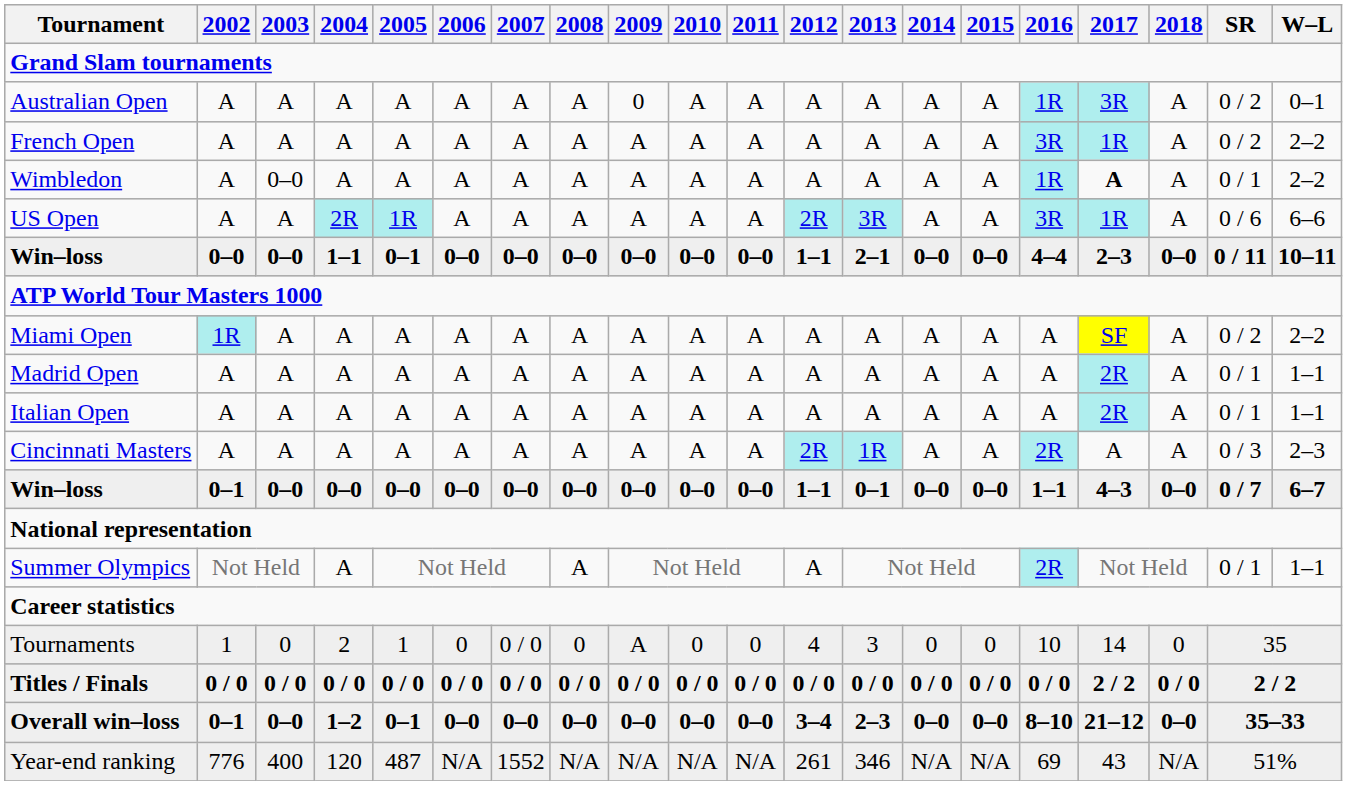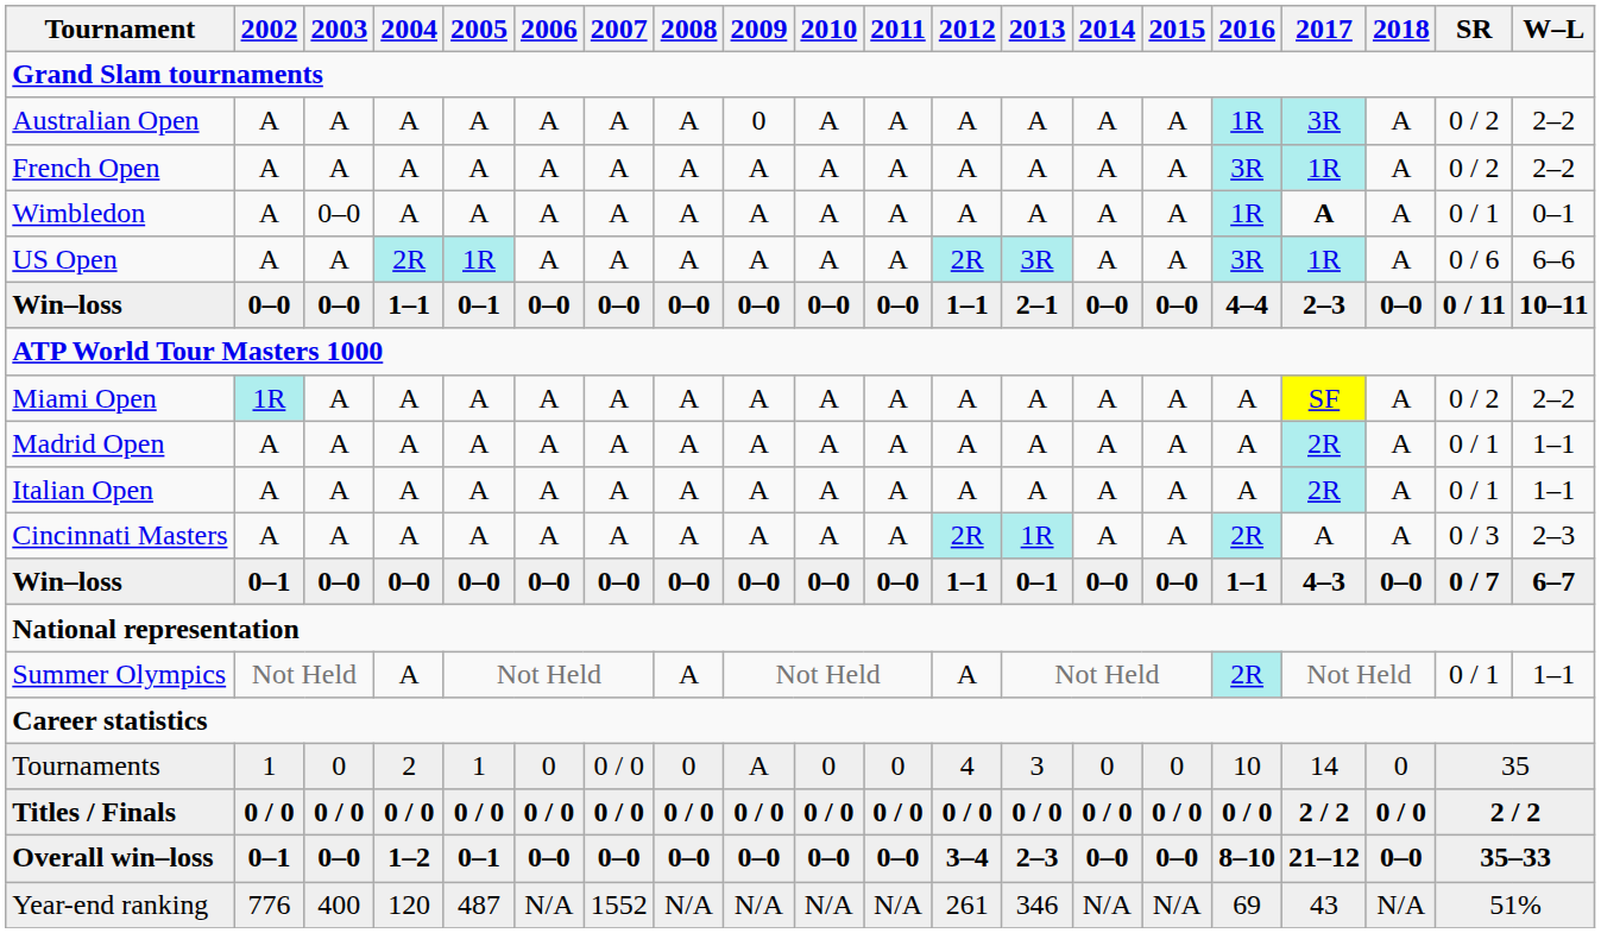 <table class=wikitable style=text-align:center;font-size:97%>
 <tr>
 <th>Tournament</th>
 <th><a href='#'>2002</a></th>
 <th><a href='#'>2003</a></th>
 <th><a href='#'>2004</a></th>
 <th><a href='#'>2005</a></th>
 <th><a href='#'>2006</a></th>
 <th><a href='#'>2007</a></th>
 <th><a href='#'>2008</a></th>
 <th><a href='#'>2009</a></th>
 <th><a href='#'>2010</a></th>
 <th><a href='#'>2011</a></th>
 <th><a href='#'>2012</a></th>
 <th><a href='#'>2013</a></th>
 <th><a href='#'>2014</a></th>
 <th><a href='#'>2015</a></th>
 <th><a href='#'>2016</a></th>
 <th><a href='#'>2017</a></th>
 <th><a href='#'>2018</a></th>
 <th>SR</th>
 <th>W–L</th>
 </tr>
 <tr>
 <td colspan="20" align="left"><a href='#'><strong>Grand Slam tournaments</strong></a></td>
 </tr>
 <tr>
 <td align=left><a href='#'>Australian Open</a></td>
 <td>A</td>
 <td>A</td>
 <td>A</td>
 <td>A</td>
 <td>A</td>
 <td>A</td>
 <td>A</td>
 <td>0</td>
 <td>A</td>
 <td>A</td>
 <td>A</td>
 <td>A</td>
 <td>A</td>
 <td>A</td>
 <td bgcolor=afeeee><a href='#'>1R</a></td>
 <td bgcolor=afeeee><a href='#'>3R</a></td>
 <td>A</td>
 <td>0 / 2</td>
-<td>0–1</td>
+<td>2–2</td>
 </tr>
 <tr>
 <td align=left><a href='#'>French Open</a></td>
 <td>A</td>
 <td>A</td>
 <td>A</td>
 <td>A</td>
 <td>A</td>
 <td>A</td>
 <td>A</td>
 <td>A</td>
 <td>A</td>
 <td>A</td>
 <td>A</td>
 <td>A</td>
 <td>A</td>
 <td>A</td>
 <td bgcolor=afeeee><a href='#'>3R</a></td>
 <td bgcolor=afeeee><a href='#'>1R</a></td>
 <td>A</td>
 <td>0 / 2</td>
 <td>2–2</td>
 </tr>
 <tr>
 <td align=left><a href='#'>Wimbledon</a></td>
 <td>A</td>
 <td>0–0</td>
 <td>A</td>
 <td>A</td>
 <td>A</td>
 <td>A</td>
 <td>A</td>
 <td>A</td>
 <td>A</td>
 <td>A</td>
 <td>A</td>
 <td>A</td>
 <td>A</td>
 <td>A</td>
 <td bgcolor=afeeee><a href='#'>1R</a></td>
 <td><strong>A</strong></td>
 <td>A</td>
 <td>0 / 1</td>
-<td>2–2</td>
+<td>0–1</td>
 </tr>
 <tr>
 <td align=left><a href='#'>US Open</a></td>
 <td>A</td>
 <td>A</td>
 <td bgcolor=afeeee><a href='#'>2R</a></td>
 <td bgcolor=afeeee><a href='#'>1R</a></td>
 <td>A</td>
 <td>A</td>
 <td>A</td>
 <td>A</td>
 <td>A</td>
 <td>A</td>
 <td bgcolor=afeeee><a href='#'>2R</a></td>
 <td bgcolor=afeeee><a href='#'>3R</a></td>
 <td>A</td>
 <td>A</td>
 <td bgcolor=afeeee><a href='#'>3R</a></td>
 <td bgcolor=afeeee><a href='#'>1R</a></td>
 <td>A</td>
 <td>0 / 6</td>
 <td>6–6</td>
 </tr>
 <tr style="font-weight:bold; background:#efefef;">
 <td style=text-align:left>Win–loss</td>
 <td>0–0</td>
 <td>0–0</td>
 <td>1–1</td>
 <td>0–1</td>
 <td>0–0</td>
 <td>0–0</td>
 <td>0–0</td>
 <td>0–0</td>
 <td>0–0</td>
 <td>0–0</td>
 <td>1–1</td>
 <td>2–1</td>
 <td>0–0</td>
 <td>0–0</td>
 <td>4–4</td>
 <td>2–3</td>
 <td>0–0</td>
 <td>0 / 11</td>
 <td>10–11</td>
 </tr>
 <tr>
 <td colspan="20" align="left"><strong><a href='#'>ATP World Tour Masters 1000</a></strong></td>
 </tr>
 <tr>
 <td align=left><a href='#'>Miami Open</a></td>
 <td bgcolor=afeeee><a href='#'>1R</a></td>
 <td>A</td>
 <td>A</td>
 <td>A</td>
 <td>A</td>
 <td>A</td>
 <td>A</td>
 <td>A</td>
 <td>A</td>
 <td>A</td>
 <td>A</td>
 <td>A</td>
 <td>A</td>
 <td>A</td>
 <td>A</td>
 <td bgcolor=yellow><a href='#'>SF</a></td>
 <td>A</td>
 <td>0 / 2</td>
 <td>2–2</td>
 </tr>
 <tr>
 <td align=left><a href='#'>Madrid Open</a></td>
 <td>A</td>
 <td>A</td>
 <td>A</td>
 <td>A</td>
 <td>A</td>
 <td>A</td>
 <td>A</td>
 <td>A</td>
 <td>A</td>
 <td>A</td>
 <td>A</td>
 <td>A</td>
 <td>A</td>
 <td>A</td>
 <td>A</td>
 <td bgcolor=afeeee><a href='#'>2R</a></td>
 <td>A</td>
 <td>0 / 1</td>
 <td>1–1</td>
 </tr>
 <tr>
 <td align=left><a href='#'>Italian Open</a></td>
 <td>A</td>
 <td>A</td>
 <td>A</td>
 <td>A</td>
 <td>A</td>
 <td>A</td>
 <td>A</td>
 <td>A</td>
 <td>A</td>
 <td>A</td>
 <td>A</td>
 <td>A</td>
 <td>A</td>
 <td>A</td>
 <td>A</td>
 <td bgcolor=afeeee><a href='#'>2R</a></td>
 <td>A</td>
 <td>0 / 1</td>
 <td>1–1</td>
 </tr>
 <tr>
 <td align=left><a href='#'>Cincinnati Masters</a></td>
 <td>A</td>
 <td>A</td>
 <td>A</td>
 <td>A</td>
 <td>A</td>
 <td>A</td>
 <td>A</td>
 <td>A</td>
 <td>A</td>
 <td>A</td>
 <td bgcolor=afeeee><a href='#'>2R</a></td>
 <td bgcolor=afeeee><a href='#'>1R</a></td>
 <td>A</td>
 <td>A</td>
 <td bgcolor=afeeee><a href='#'>2R</a></td>
 <td>A</td>
 <td>A</td>
 <td>0 / 3</td>
 <td>2–3</td>
 </tr>
 <tr style="font-weight:bold; background:#efefef;">
 <td style="text-align:left">Win–loss</td>
 <td>0–1</td>
 <td>0–0</td>
 <td>0–0</td>
 <td>0–0</td>
 <td>0–0</td>
 <td>0–0</td>
 <td>0–0</td>
 <td>0–0</td>
 <td>0–0</td>
 <td>0–0</td>
 <td>1–1</td>
 <td>0–1</td>
 <td>0–0</td>
 <td>0–0</td>
 <td>1–1</td>
 <td>4–3</td>
 <td>0–0</td>
 <td>0 / 7</td>
 <td>6–7</td>
 </tr>
 <tr>
 <td colspan="20" align="left"><strong>National representation</strong></td>
 </tr>
 <tr>
 <td align=left><a href='#'>Summer Olympics</a></td>
 <td colspan=2 style=color:#767676>Not Held</td>
 <td>A</td>
 <td colspan=3 style=color:#767676>Not Held</td>
 <td>A</td>
 <td colspan=3 style=color:#767676>Not Held</td>
 <td>A</td>
 <td colspan=3 style=color:#767676>Not Held</td>
 <td bgcolor=afeeee><a href='#'>2R</a></td>
 <td colspan=2 style=color:#767676>Not Held</td>
 <td>0 / 1</td>
 <td>1–1</td>
 </tr>
 <tr>
 <td colspan="20" align="left"><strong>Career statistics</strong></td>
 </tr>
 <tr bgcolor=efefef>
 <td align=left>Tournaments</td>
 <td>1</td>
 <td>0</td>
 <td>2</td>
 <td>1</td>
 <td>0</td>
 <td>0 / 0</td>
 <td>0</td>
 <td>A</td>
 <td>0</td>
 <td>0</td>
 <td>4</td>
 <td>3</td>
 <td>0</td>
 <td>0</td>
 <td>10</td>
 <td>14</td>
 <td>0</td>
 <td colspan=2>35</td>
 </tr>
 <tr style="font-weight:bold; background:#efefef;">
 <td style=text-align:left>Titles / Finals</td>
 <td>0 / 0</td>
 <td>0 / 0</td>
 <td>0 / 0</td>
 <td>0 / 0</td>
 <td>0 / 0</td>
 <td>0 / 0</td>
 <td>0 / 0</td>
 <td>0 / 0</td>
 <td>0 / 0</td>
 <td>0 / 0</td>
 <td>0 / 0</td>
 <td>0 / 0</td>
 <td>0 / 0</td>
 <td>0 / 0</td>
 <td>0 / 0</td>
 <td>2 / 2</td>
 <td>0 / 0</td>
 <td colspan=2>2 / 2</td>
 </tr>
 <tr style="font-weight:bold; background:#efefef;">
 <td style=text-align:left>Overall win–loss</td>
 <td>0–1</td>
 <td>0–0</td>
 <td>1–2</td>
 <td>0–1</td>
 <td>0–0</td>
 <td>0–0</td>
 <td>0–0</td>
 <td>0–0</td>
 <td>0–0</td>
 <td>0–0</td>
 <td>3–4</td>
 <td>2–3</td>
 <td>0–0</td>
 <td>0–0</td>
 <td>8–10</td>
 <td>21–12</td>
 <td>0–0</td>
 <td colspan=2>35–33</td>
 </tr>
 <tr bgcolor=efefef>
 <td align=left>Year-end ranking</td>
 <td>776</td>
 <td>400</td>
 <td>120</td>
 <td>487</td>
 <td>N/A</td>
 <td>1552</td>
 <td>N/A</td>
 <td>N/A</td>
 <td>N/A</td>
 <td>N/A</td>
 <td>261</td>
 <td>346</td>
 <td>N/A</td>
 <td>N/A</td>
 <td>69</td>
 <td>43</td>
 <td>N/A</td>
 <td colspan=2>51%</td>
 </tr>
 </table>
